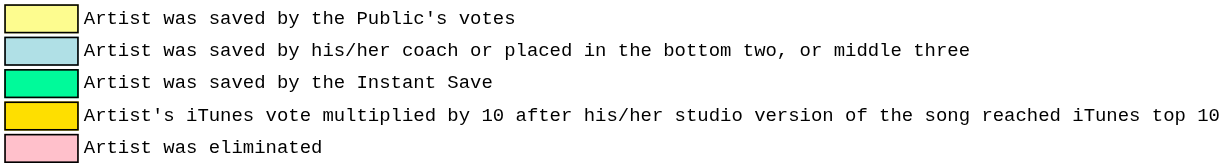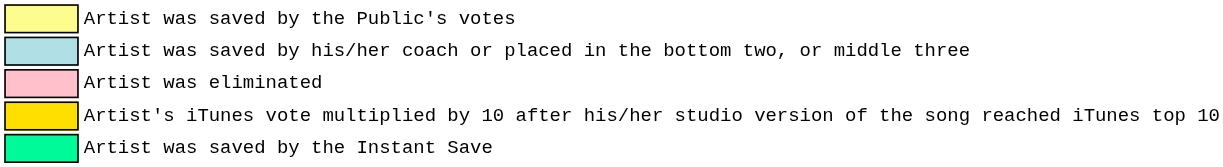 <table class="toccolours"style="font-size: 90%; white-space: nowrap;">
 <tr>
 <td style="background:#fdfc8f; border:1px solid black;">      </td>
 <td>Artist was saved by the Public's votes</td>
 </tr>
 <tr>
 <td style="background:#b0e0e6; border:1px solid black;">      </td>
 <td>Artist was saved by his/her coach or placed in the bottom two, or middle three</td>
 </tr>
 <tr>
-<td style="background:#00fa9a; border:1px solid black;">      </td>
-<td>Artist was saved by the Instant Save</td>
+<td style="background:pink; border:1px solid black;">      </td>
+<td>Artist was eliminated</td>
 </tr>
 <tr>
 <td style="background:#fedf00; border:1px solid black;">      </td>
 <td>Artist's iTunes vote multiplied by 10  after his/her studio version of the song reached iTunes top 10</td>
 </tr>
 <tr>
-<td style="background:pink; border:1px solid black;">      </td>
-<td>Artist was eliminated</td>
+<td style="background:#00fa9a; border:1px solid black;">      </td>
+<td>Artist was saved by the Instant Save</td>
 </tr>
 </table>
